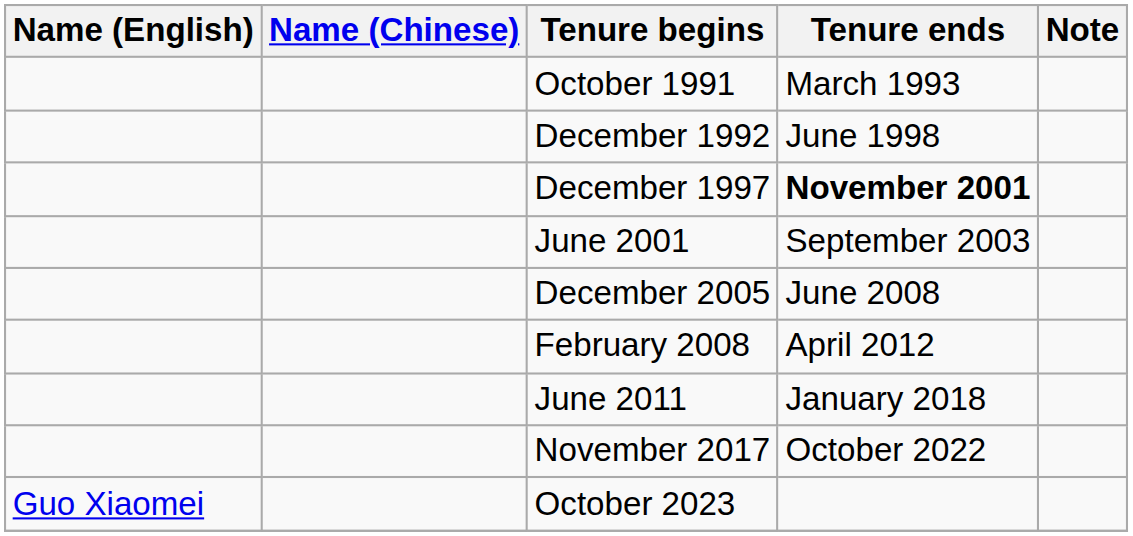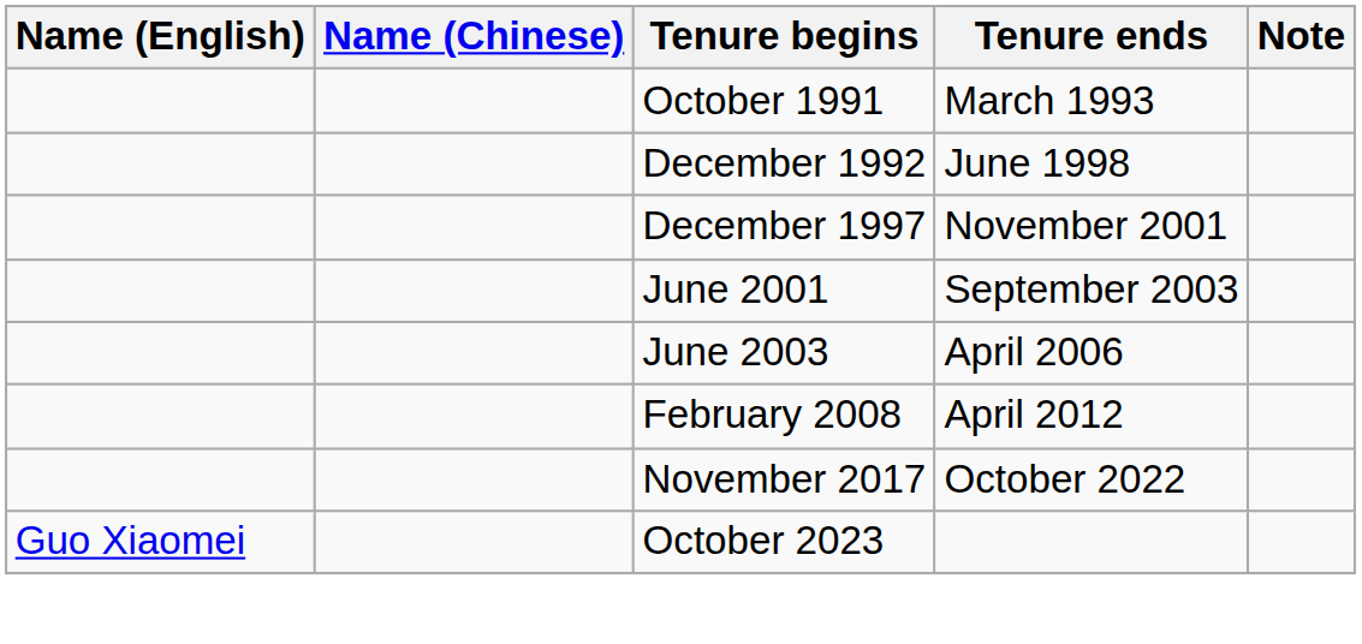 <table class="wikitable">
 <tr>
 <th>Name (English)</th>
 <th><a href='#'>Name (Chinese)</a></th>
 <th>Tenure begins</th>
 <th>Tenure ends</th>
 <th>Note</th>
 </tr>
 <tr>
 <td></td>
 <td></td>
 <td>October 1991</td>
 <td>March 1993</td>
 <td></td>
 </tr>
 <tr>
 <td></td>
 <td></td>
 <td>December 1992</td>
 <td>June 1998</td>
 <td></td>
 </tr>
 <tr>
 <td></td>
 <td></td>
 <td>December 1997</td>
-<td><strong>November 2001</strong></td>
+<td>November 2001</td>
 <td></td>
 </tr>
 <tr>
 <td></td>
 <td></td>
 <td>June 2001</td>
 <td>September 2003</td>
 <td></td>
 </tr>
 <tr>
 <td></td>
 <td></td>
-<td>December 2005</td>
-<td>June 2008</td>
+<td>June 2003</td>
+<td>April 2006</td>
 <td></td>
 </tr>
 <tr>
 <td></td>
 <td></td>
 <td>February 2008</td>
 <td>April 2012</td>
-<td></td>
-</tr>
-<tr>
-<td></td>
-<td></td>
-<td>June 2011</td>
-<td>January 2018</td>
 <td></td>
 </tr>
 <tr>
 <td></td>
 <td></td>
 <td>November 2017</td>
 <td>October 2022</td>
 <td></td>
 </tr>
 <tr>
 <td><a href='#'>Guo Xiaomei</a></td>
 <td></td>
 <td>October 2023</td>
 <td></td>
 <td></td>
 </tr>
 <tr>
 </tr>
 </table>
